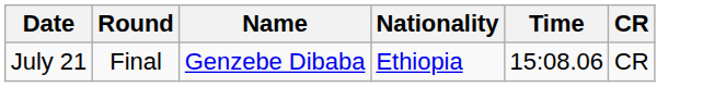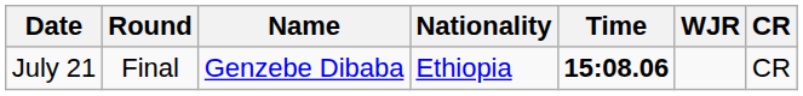 <table class="wikitable" style="text-align:center">
 <tr>
 <th>Date</th>
 <th>Round</th>
 <th>Name</th>
 <th>Nationality</th>
 <th>Time</th>
+<th>WJR</th>
 <th>CR</th>
 </tr>
 <tr>
 <td>July 21</td>
 <td>Final</td>
 <td align="left"><a href='#'>Genzebe Dibaba</a></td>
 <td align="left"> <a href='#'>Ethiopia</a></td>
-<td>15:08.06</td>
+<td><strong>15:08.06</strong></td>
+<td></td>
 <td>CR</td>
 </tr>
 </table>
